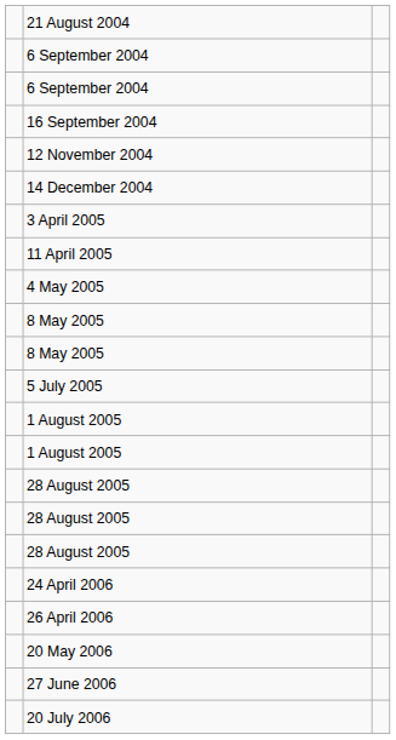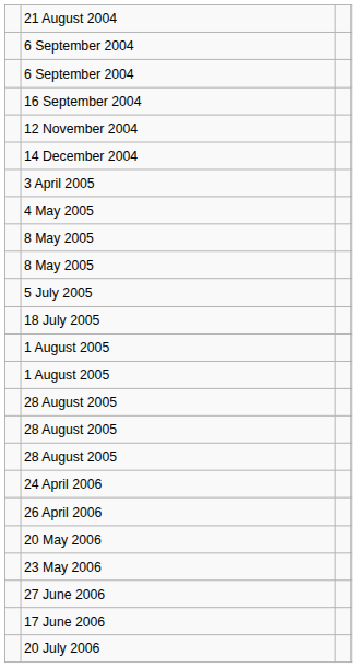 <table class="wikitable" style="font-size: 89%; float: left; width: 26em; margin-right: 1em; height: 700px">
 <tr>
 <td></td>
 <td>21 August 2004</td>
 <td></td>
 </tr>
 <tr>
 <td></td>
 <td>6 September 2004</td>
 <td></td>
 </tr>
 <tr>
 <td></td>
 <td>6 September 2004</td>
 <td></td>
 </tr>
 <tr>
 <td></td>
 <td>16 September 2004</td>
 <td></td>
 </tr>
 <tr>
 <td></td>
 <td>12 November 2004</td>
 <td></td>
 </tr>
 <tr>
 <td></td>
 <td>14 December 2004</td>
 <td></td>
 </tr>
 <tr>
 <td></td>
 <td>3 April 2005</td>
 <td></td>
 </tr>
 <tr>
 <td></td>
-<td>11 April 2005</td>
-<td></td>
-</tr>
-<tr>
-<td></td>
 <td>4 May 2005</td>
 <td></td>
 </tr>
 <tr>
 <td></td>
 <td>8 May 2005</td>
 <td></td>
 </tr>
 <tr>
 <td></td>
 <td>8 May 2005</td>
 <td></td>
 </tr>
 <tr>
 <td></td>
 <td>5 July 2005</td>
+<td></td>
+</tr>
+<tr>
+<td></td>
+<td>18 July 2005</td>
 <td></td>
 </tr>
 <tr>
 <td></td>
 <td>1 August 2005</td>
 <td></td>
 </tr>
 <tr>
 <td></td>
 <td>1 August 2005</td>
 <td></td>
 </tr>
 <tr>
 <td></td>
 <td>28 August 2005</td>
 <td></td>
 </tr>
 <tr>
 <td></td>
 <td>28 August 2005</td>
 <td></td>
 </tr>
 <tr>
 <td></td>
 <td>28 August 2005</td>
 <td></td>
 </tr>
 <tr>
 <td></td>
 <td>24 April 2006</td>
 <td></td>
 </tr>
 <tr>
 <td></td>
 <td>26 April 2006</td>
 <td></td>
 </tr>
 <tr>
 <td></td>
 <td>20 May 2006</td>
 <td></td>
 </tr>
 <tr>
 <td></td>
+<td>23 May 2006</td>
+<td></td>
+</tr>
+<tr>
+<td></td>
 <td>27 June 2006</td>
+<td></td>
+</tr>
+<tr>
+<td></td>
+<td>17 June 2006</td>
 <td></td>
 </tr>
 <tr>
 <td></td>
 <td>20 July 2006</td>
 <td></td>
 </tr>
 </table>
